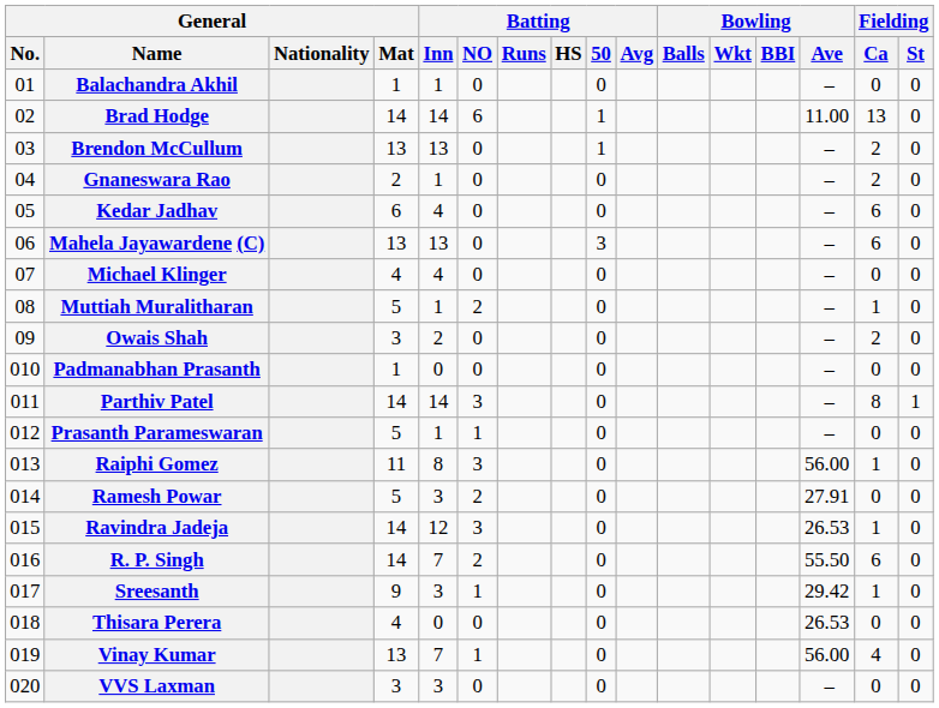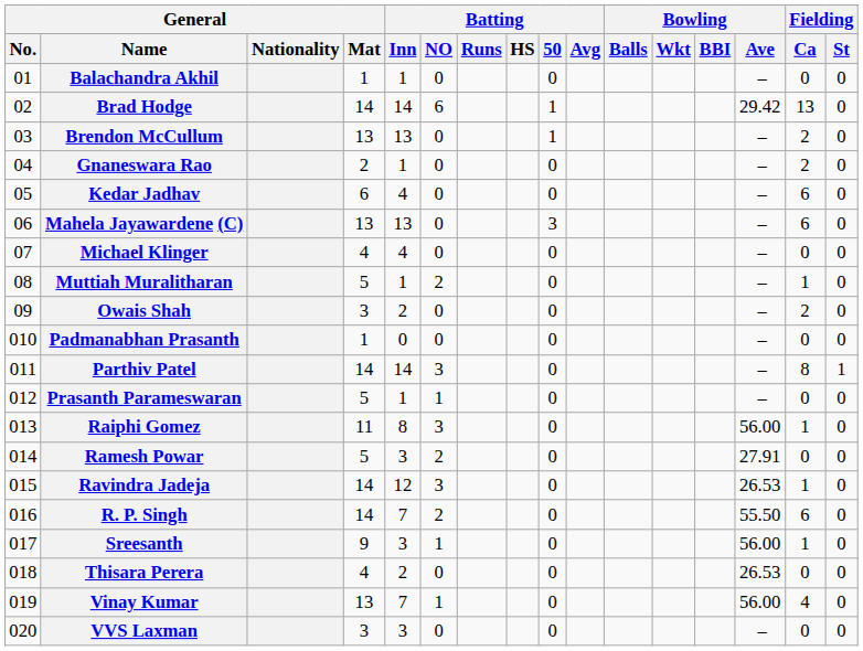 <table class="wikitable plainrowheaders sortable">
 <tr align="center">
 <th scope="col" colspan=4 class="unsortable">General</th>
 <th scope="col" colspan=6 class="unsortable"><a href='#'>Batting</a></th>
 <th scope="col" colspan=4 class="unsortable"><a href='#'>Bowling</a></th>
 <th scope="col" colspan=2 class="unsortable"><a href='#'>Fielding</a></th>
 </tr>
 <tr align="center">
 <th>No.</th>
 <th>Name</th>
 <th>Nationality</th>
 <th>Mat</th>
 <th><a href='#'>Inn</a></th>
 <th><a href='#'>NO</a></th>
 <th><a href='#'>Runs</a></th>
 <th>HS</th>
 <th><a href='#'>50</a></th>
 <th><a href='#'>Avg</a></th>
 <th><a href='#'>Balls</a></th>
 <th><a href='#'>Wkt</a></th>
 <th><a href='#'>BBI</a></th>
 <th><a href='#'>Ave</a></th>
 <th><a href='#'>Ca</a></th>
 <th><a href='#'>St</a></th>
 </tr>
 <tr align="center">
 <td><span>0</span>1</td>
 <th scope="row" align="left"><a href='#'>Balachandra Akhil</a></th>
 <th></th>
 <td>1</td>
 <td>1</td>
 <td>0</td>
 <td></td>
 <td></td>
 <td>0</td>
 <td></td>
 <td></td>
 <td></td>
 <td></td>
 <td> –</td>
 <td>0</td>
 <td>0</td>
 </tr>
 <tr align="center">
 <td><span>0</span>2</td>
 <th scope="row" align="left"><a href='#'>Brad Hodge</a></th>
 <th></th>
 <td>14</td>
 <td>14</td>
 <td>6</td>
 <td></td>
 <td></td>
 <td>1</td>
 <td></td>
 <td></td>
 <td></td>
 <td></td>
-<td>11.00</td>
+<td>29.42</td>
 <td>13</td>
 <td>0</td>
 </tr>
 <tr align="center">
 <td><span>0</span>3</td>
 <th scope="row" align="left"><a href='#'>Brendon McCullum</a></th>
 <th></th>
 <td>13</td>
 <td>13</td>
 <td>0</td>
 <td></td>
 <td></td>
 <td>1</td>
 <td></td>
 <td></td>
 <td></td>
 <td></td>
 <td> –</td>
 <td>2</td>
 <td>0</td>
 </tr>
 <tr align="center">
 <td><span>0</span>4</td>
 <th scope="row" align="left"><a href='#'>Gnaneswara Rao</a></th>
 <th></th>
 <td>2</td>
 <td>1</td>
 <td>0</td>
 <td></td>
 <td></td>
 <td>0</td>
 <td></td>
 <td></td>
 <td></td>
 <td></td>
 <td> –</td>
 <td>2</td>
 <td>0</td>
 </tr>
 <tr align="center">
 <td><span>0</span>5</td>
 <th scope="row" align="left"><a href='#'>Kedar Jadhav</a></th>
 <th></th>
 <td>6</td>
 <td>4</td>
 <td>0</td>
 <td></td>
 <td></td>
 <td>0</td>
 <td></td>
 <td></td>
 <td></td>
 <td></td>
 <td> –</td>
 <td>6</td>
 <td>0</td>
 </tr>
 <tr align="center">
 <td><span>0</span>6</td>
 <th scope="row" align="left"><a href='#'>Mahela Jayawardene</a> <a href='#'>(C)</a></th>
 <th></th>
 <td>13</td>
 <td>13</td>
 <td>0</td>
 <td></td>
 <td></td>
 <td>3</td>
 <td></td>
 <td></td>
 <td></td>
 <td></td>
 <td> –</td>
 <td>6</td>
 <td>0</td>
 </tr>
 <tr align="center">
 <td><span>0</span>7</td>
 <th scope="row" align="left"><a href='#'>Michael Klinger</a></th>
 <th></th>
 <td>4</td>
 <td>4</td>
 <td>0</td>
 <td></td>
 <td></td>
 <td>0</td>
 <td></td>
 <td></td>
 <td></td>
 <td></td>
 <td> –</td>
 <td>0</td>
 <td>0</td>
 </tr>
 <tr align="center">
 <td><span>0</span>8</td>
 <th scope="row" align="left"><a href='#'>Muttiah Muralitharan</a></th>
 <th></th>
 <td>5</td>
 <td>1</td>
 <td>2</td>
 <td></td>
 <td></td>
 <td>0</td>
 <td></td>
 <td></td>
 <td></td>
 <td></td>
 <td> –</td>
 <td>1</td>
 <td>0</td>
 </tr>
 <tr align="center">
 <td><span>0</span>9</td>
 <th scope="row" align="left"><a href='#'>Owais Shah</a></th>
 <th></th>
 <td>3</td>
 <td>2</td>
 <td>0</td>
 <td></td>
 <td></td>
 <td>0</td>
 <td></td>
 <td></td>
 <td></td>
 <td></td>
 <td> –</td>
 <td>2</td>
 <td>0</td>
 </tr>
 <tr align="center">
 <td><span>0</span>10</td>
 <th scope="row" align="left"><a href='#'>Padmanabhan Prasanth</a></th>
 <th></th>
 <td>1</td>
 <td>0</td>
 <td>0</td>
 <td></td>
 <td></td>
 <td>0</td>
 <td></td>
 <td></td>
 <td></td>
 <td></td>
 <td> –</td>
 <td>0</td>
 <td>0</td>
 </tr>
 <tr align="center">
 <td><span>0</span>11</td>
 <th scope="row" align="left"><a href='#'>Parthiv Patel</a></th>
 <th></th>
 <td>14</td>
 <td>14</td>
 <td>3</td>
 <td></td>
 <td></td>
 <td>0</td>
 <td></td>
 <td></td>
 <td></td>
 <td></td>
 <td> –</td>
 <td>8</td>
 <td>1</td>
 </tr>
 <tr align="center">
 <td><span>0</span>12</td>
 <th scope="row" align="left"><a href='#'>Prasanth Parameswaran</a></th>
 <th></th>
 <td>5</td>
 <td>1</td>
 <td>1</td>
 <td></td>
 <td></td>
 <td>0</td>
 <td></td>
 <td></td>
 <td></td>
 <td></td>
 <td> –</td>
 <td>0</td>
 <td>0</td>
 </tr>
 <tr align="center">
 <td><span>0</span>13</td>
 <th scope="row" align="left"><a href='#'>Raiphi Gomez</a></th>
 <th></th>
 <td>11</td>
 <td>8</td>
 <td>3</td>
 <td></td>
 <td></td>
 <td>0</td>
 <td></td>
 <td></td>
 <td></td>
 <td></td>
 <td>56.00</td>
 <td>1</td>
 <td>0</td>
 </tr>
 <tr align="center">
 <td><span>0</span>14</td>
 <th scope="row" align="left"><a href='#'>Ramesh Powar</a></th>
 <th></th>
 <td>5</td>
 <td>3</td>
 <td>2</td>
 <td></td>
 <td></td>
 <td>0</td>
 <td></td>
 <td></td>
 <td></td>
 <td></td>
 <td>27.91</td>
 <td>0</td>
 <td>0</td>
 </tr>
 <tr align="center">
 <td><span>0</span>15</td>
 <th scope="row" align="left"><a href='#'>Ravindra Jadeja</a></th>
 <th></th>
 <td>14</td>
 <td>12</td>
 <td>3</td>
 <td></td>
 <td></td>
 <td>0</td>
 <td></td>
 <td></td>
 <td></td>
 <td></td>
 <td>26.53</td>
 <td>1</td>
 <td>0</td>
 </tr>
 <tr align="center">
 <td><span>0</span>16</td>
 <th scope="row" align="left"><a href='#'>R. P. Singh</a></th>
 <th></th>
 <td>14</td>
 <td>7</td>
 <td>2</td>
 <td></td>
 <td></td>
 <td>0</td>
 <td></td>
 <td></td>
 <td></td>
 <td></td>
 <td>55.50</td>
 <td>6</td>
 <td>0</td>
 </tr>
 <tr align="center">
 <td><span>0</span>17</td>
 <th scope="row" align="left"><a href='#'>Sreesanth</a></th>
 <th></th>
 <td>9</td>
 <td>3</td>
 <td>1</td>
 <td></td>
 <td></td>
 <td>0</td>
 <td></td>
 <td></td>
 <td></td>
 <td></td>
-<td>29.42</td>
+<td>56.00</td>
 <td>1</td>
 <td>0</td>
 </tr>
 <tr align="center">
 <td><span>0</span>18</td>
 <th scope="row" align="left"><a href='#'>Thisara Perera</a></th>
 <th></th>
 <td>4</td>
-<td>0</td>
+<td>2</td>
 <td>0</td>
 <td></td>
 <td></td>
 <td>0</td>
 <td></td>
 <td></td>
 <td></td>
 <td></td>
 <td>26.53</td>
 <td>0</td>
 <td>0</td>
 </tr>
 <tr align="center">
 <td><span>0</span>19</td>
 <th scope="row" align="left"><a href='#'>Vinay Kumar</a></th>
 <th></th>
 <td>13</td>
 <td>7</td>
 <td>1</td>
 <td></td>
 <td></td>
 <td>0</td>
 <td></td>
 <td></td>
 <td></td>
 <td></td>
 <td>56.00</td>
 <td>4</td>
 <td>0</td>
 </tr>
 <tr align="center">
 <td><span>0</span>20</td>
 <th scope="row" align="left"><a href='#'>VVS Laxman</a></th>
 <th></th>
 <td>3</td>
 <td>3</td>
 <td>0</td>
 <td></td>
 <td></td>
 <td>0</td>
 <td></td>
 <td></td>
 <td></td>
 <td></td>
 <td> –</td>
 <td>0</td>
 <td>0</td>
 </tr>
 </table>
